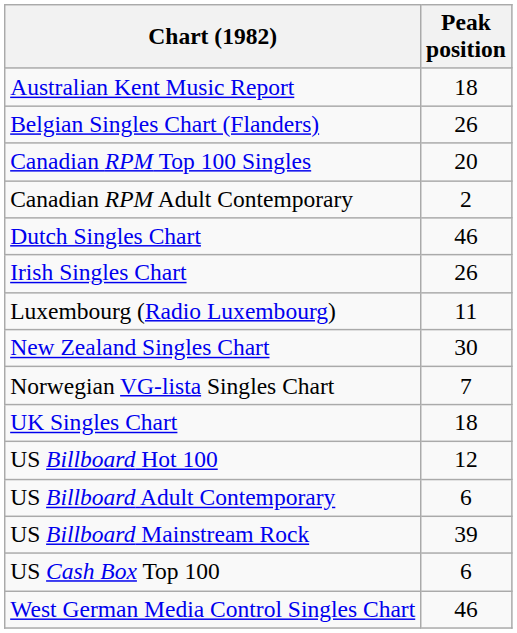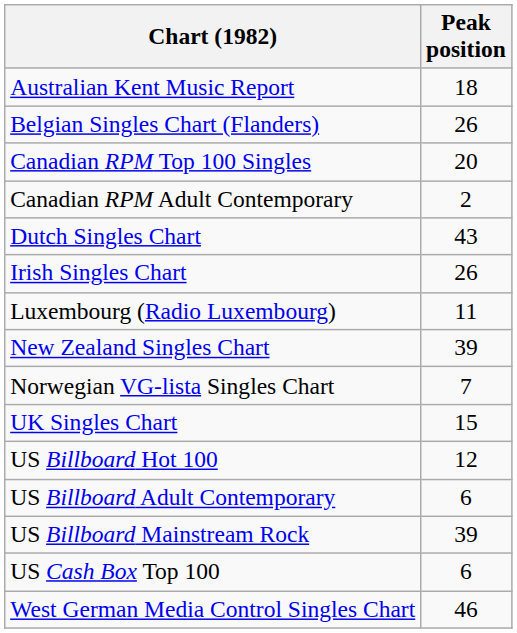 <table class="wikitable sortable" style="text-align:center;">
 <tr>
 <th>Chart (1982)</th>
 <th>Peak<br>position</th>
 </tr>
 <tr>
 <td align="left"><a href='#'>Australian Kent Music Report</a></td>
 <td>18</td>
 </tr>
 <tr>
 <td align="left"><a href='#'>Belgian Singles Chart (Flanders)</a></td>
 <td>26</td>
 </tr>
 <tr>
 <td align="left"><a href='#'>Canadian <em>RPM</em> Top 100 Singles</a></td>
 <td>20</td>
 </tr>
 <tr>
 <td align="left">Canadian <em>RPM</em> Adult Contemporary</td>
 <td>2</td>
 </tr>
 <tr>
 <td align="left"><a href='#'>Dutch Singles Chart</a></td>
-<td>46</td>
+<td>43</td>
 </tr>
 <tr>
 <td align="left"><a href='#'>Irish Singles Chart</a></td>
 <td>26</td>
 </tr>
 <tr>
 <td align="left">Luxembourg (<a href='#'>Radio Luxembourg</a>)</td>
 <td>11</td>
 </tr>
 <tr>
 <td align="left"><a href='#'>New Zealand Singles Chart</a></td>
-<td>30</td>
+<td>39</td>
 </tr>
 <tr>
 <td align="left">Norwegian <a href='#'>VG-lista</a> Singles Chart</td>
 <td>7</td>
 </tr>
 <tr>
 <td align="left"><a href='#'>UK Singles Chart</a></td>
-<td>18</td>
+<td>15</td>
 </tr>
 <tr>
 <td align="left">US <a href='#'><em>Billboard</em> Hot 100</a></td>
 <td>12</td>
 </tr>
 <tr>
 <td align="left">US <a href='#'><em>Billboard</em> Adult Contemporary</a></td>
 <td>6</td>
 </tr>
 <tr>
 <td align="left">US <a href='#'><em>Billboard</em> Mainstream Rock</a></td>
 <td>39</td>
 </tr>
 <tr>
 <td align="left">US <a href='#'><em>Cash Box</em></a> Top 100</td>
 <td align="center">6</td>
 </tr>
 <tr>
 <td><a href='#'>West German Media Control Singles Chart</a></td>
 <td>46</td>
 </tr>
 </table>
